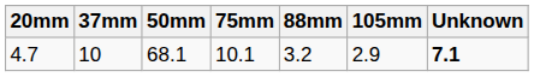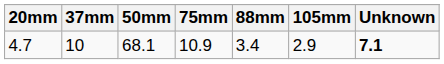 <table class="wikitable">
 <tr>
 </tr>
 <tr>
 <th>20mm</th>
 <th>37mm</th>
 <th>50mm</th>
 <th>75mm</th>
 <th>88mm</th>
 <th>105mm</th>
 <th>Unknown</th>
 </tr>
 <tr>
 <td>4.7</td>
 <td>10</td>
 <td>68.1</td>
-<td>10.1</td>
-<td>3.2</td>
+<td>10.9</td>
+<td>3.4</td>
 <td>2.9</td>
 <td><strong>7.1</strong></td>
 </tr>
 </table>
